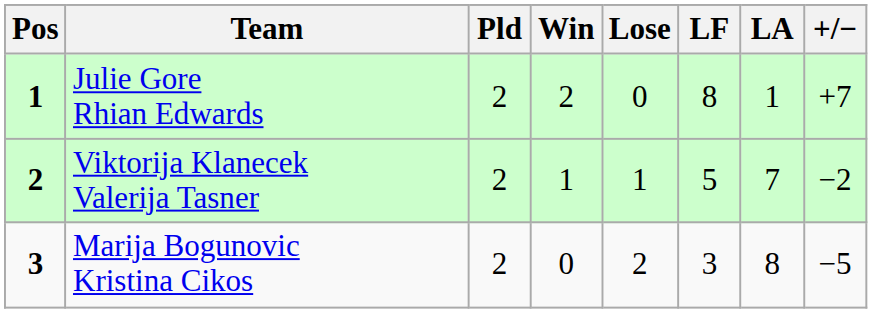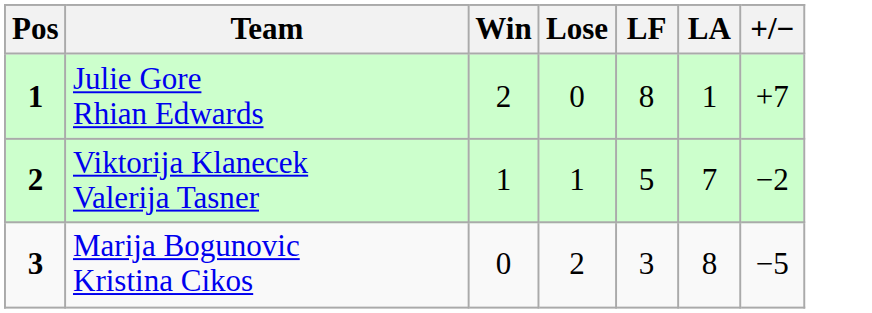 <table class="wikitable" style="font-size: 100%">
 <tr>
 <th width=20>Pos</th>
 <th width=200>Team</th>
-<th width=25>Pld</th>
 <th width=25>Win</th>
 <th width=25>Lose</th>
 <th width=25>LF</th>
 <th width=25>LA</th>
 <th width=25>+/−</th>
 </tr>
 <tr align=center style="background: #ccffcc;">
 <td><strong>1</strong></td>
 <td align="left"> <a href='#'>Julie Gore</a><br> <a href='#'>Rhian Edwards</a></td>
 <td>2</td>
-<td>2</td>
 <td>0</td>
 <td>8</td>
 <td>1</td>
 <td>+7</td>
 </tr>
 <tr align=center style="background: #ccffcc;">
 <td><strong>2</strong></td>
 <td align="left"> <a href='#'>Viktorija Klanecek</a><br> <a href='#'>Valerija Tasner</a></td>
-<td>2</td>
 <td>1</td>
 <td>1</td>
 <td>5</td>
 <td>7</td>
 <td>−2</td>
 </tr>
 <tr align=center>
 <td><strong>3</strong></td>
 <td align="left"> <a href='#'>Marija Bogunovic</a><br> <a href='#'>Kristina Cikos</a></td>
-<td>2</td>
 <td>0</td>
 <td>2</td>
 <td>3</td>
 <td>8</td>
 <td>−5</td>
 </tr>
 </table>
